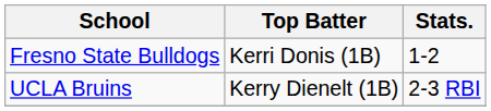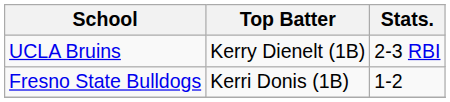 <table class="wikitable">
 <tr>
 <th>School</th>
 <th>Top Batter</th>
 <th>Stats.</th>
 </tr>
 <tr>
+<td><a href='#'>UCLA Bruins</a></td>
+<td>Kerry Dienelt (1B)</td>
+<td>2-3  <a href='#'>RBI</a></td>
+</tr>
+<tr>
 <td><a href='#'>Fresno State Bulldogs</a></td>
 <td>Kerri Donis (1B)</td>
 <td>1-2</td>
 </tr>
 <tr>
-<td><a href='#'>UCLA Bruins</a></td>
-<td>Kerry Dienelt (1B)</td>
-<td>2-3  <a href='#'>RBI</a></td>
-</tr>
-<tr>
 </tr>
 </table>
